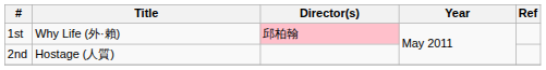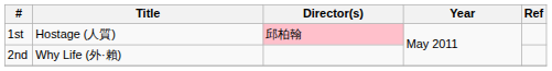 <table class="wikitable">
 <tr bgcolor="#EEEEEE" style="font-weight:bold;">
 <th width="30px">#</th>
 <th width="300px">Title</th>
 <th width="180px">Director(s)</th>
 <th width="150px">Year</th>
 <th>Ref</th>
 </tr>
 <tr>
 <td>1st</td>
-<td>Why Life (外·賴)</td>
+<td>Hostage (人質)</td>
 <td style="background: pink;">邱柏翰</td>
 <td rowspan="2">May 2011</td>
 <td></td>
 </tr>
 <tr>
 <td>2nd</td>
-<td>Hostage (人質)</td>
+<td>Why Life (外·賴)</td>
 <td></td>
 <td></td>
 </tr>
 <tr>
 </tr>
 </table>
